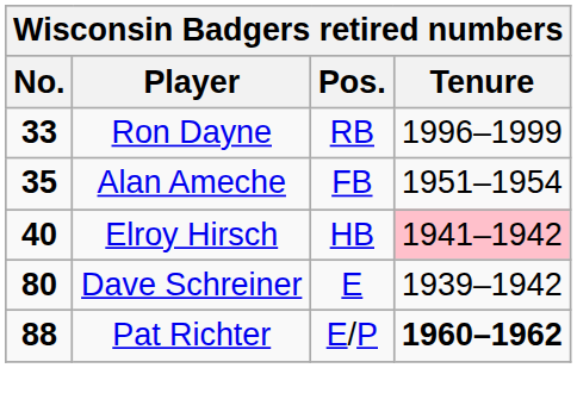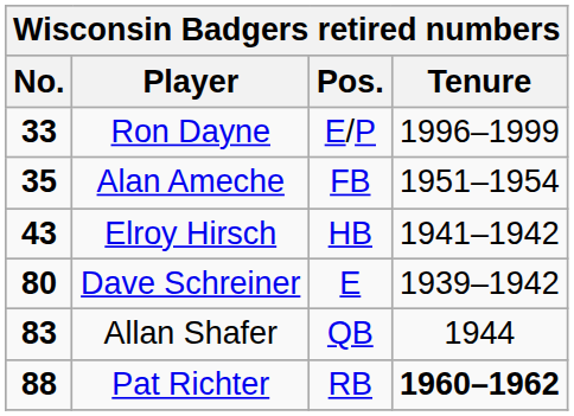 <table class="wikitable" style="text-align:center">
 <tr>
 <th colspan=4 style =><strong>Wisconsin Badgers retired numbers</strong></th>
 </tr>
 <tr>
 <th style = >No.</th>
 <th style = >Player</th>
 <th style = >Pos.</th>
 <th style = >Tenure</th>
 </tr>
 <tr>
 <td><strong>33</strong></td>
 <td><a href='#'>Ron Dayne</a></td>
-<td><a href='#'>RB</a></td>
+<td><a href='#'>E</a>/<a href='#'>P</a></td>
 <td>1996–1999</td>
 </tr>
 <tr>
 <td><strong>35</strong></td>
 <td><a href='#'>Alan Ameche</a></td>
 <td><a href='#'>FB</a></td>
 <td>1951–1954</td>
 </tr>
 <tr>
-<td><strong>40</strong></td>
+<td><strong>43</strong></td>
 <td><a href='#'>Elroy Hirsch</a></td>
 <td><a href='#'>HB</a></td>
-<td style="background: pink;">1941–1942</td>
+<td>1941–1942</td>
 </tr>
 <tr>
 <td><strong>80</strong></td>
 <td><a href='#'>Dave Schreiner</a></td>
 <td><a href='#'>E</a></td>
 <td>1939–1942</td>
 </tr>
 <tr>
+<td><strong>83</strong></td>
+<td>Allan Shafer</td>
+<td><a href='#'>QB</a></td>
+<td>1944</td>
+</tr>
+<tr>
 <td><strong>88</strong></td>
 <td><a href='#'>Pat Richter</a></td>
-<td><a href='#'>E</a>/<a href='#'>P</a></td>
+<td><a href='#'>RB</a></td>
 <td><strong>1960–1962</strong></td>
 </tr>
 </table>
